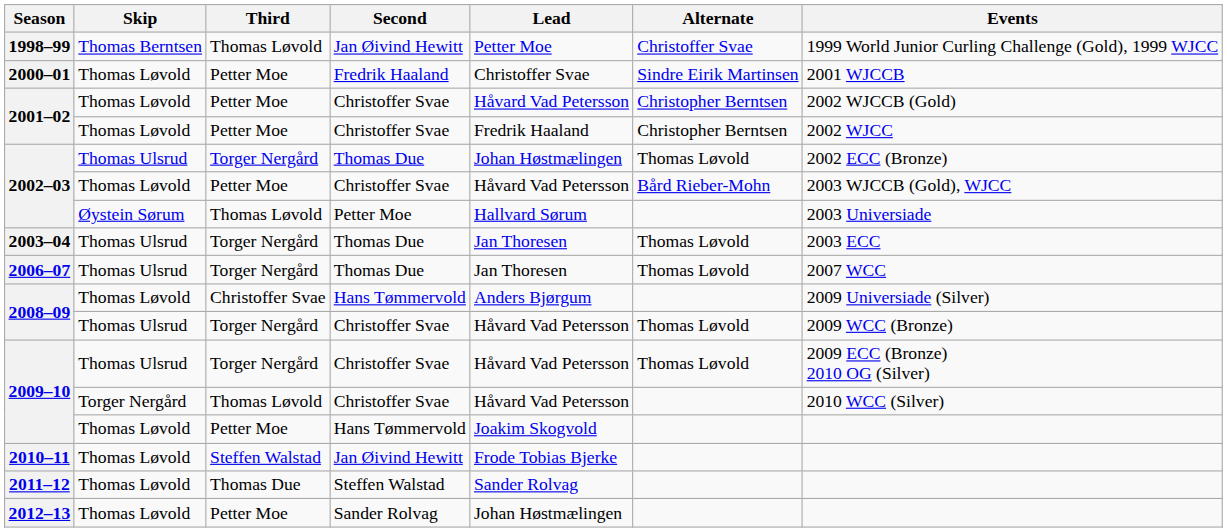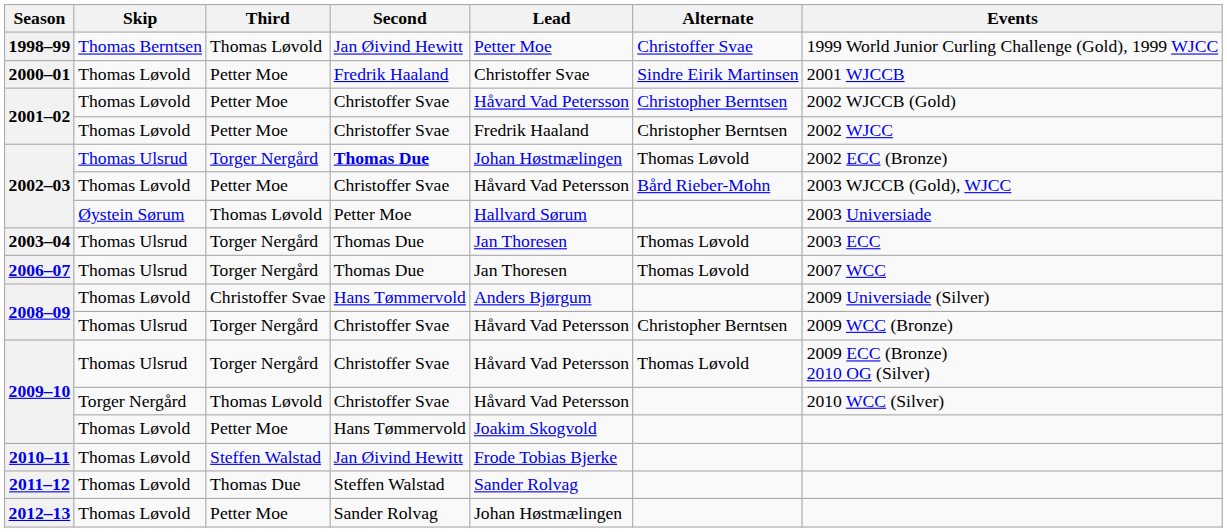 <table class="wikitable">
 <tr>
 <th scope="col">Season</th>
 <th scope="col">Skip</th>
 <th scope="col">Third</th>
 <th scope="col">Second</th>
 <th scope="col">Lead</th>
 <th scope="col">Alternate</th>
 <th scope="col">Events</th>
 </tr>
 <tr>
 <th scope="row">1998–99</th>
 <td><a href='#'>Thomas Berntsen</a></td>
 <td>Thomas Løvold</td>
 <td><a href='#'>Jan Øivind Hewitt</a></td>
 <td><a href='#'>Petter Moe</a></td>
 <td><a href='#'>Christoffer Svae</a></td>
 <td>1999 World Junior Curling Challenge (Gold), 1999 <a href='#'>WJCC</a></td>
 </tr>
 <tr>
 <th scope="row">2000–01</th>
 <td>Thomas Løvold</td>
 <td>Petter Moe</td>
 <td><a href='#'>Fredrik Haaland</a></td>
 <td>Christoffer Svae</td>
 <td><a href='#'>Sindre Eirik Martinsen</a></td>
 <td>2001 <a href='#'>WJCCB</a></td>
 </tr>
 <tr>
 <th scope="row" rowspan=2>2001–02</th>
 <td>Thomas Løvold</td>
 <td>Petter Moe</td>
 <td>Christoffer Svae</td>
 <td><a href='#'>Håvard Vad Petersson</a></td>
 <td><a href='#'>Christopher Berntsen</a></td>
 <td>2002 WJCCB (Gold)</td>
 </tr>
 <tr>
 <td>Thomas Løvold</td>
 <td>Petter Moe</td>
 <td>Christoffer Svae</td>
 <td>Fredrik Haaland</td>
 <td>Christopher Berntsen</td>
 <td>2002 <a href='#'>WJCC</a></td>
 </tr>
 <tr>
 <th scope="row" rowspan=3>2002–03</th>
 <td><a href='#'>Thomas Ulsrud</a></td>
 <td><a href='#'>Torger Nergård</a></td>
-<td><a href='#'>Thomas Due</a></td>
+<td><strong><a href='#'>Thomas Due</a></strong></td>
 <td><a href='#'>Johan Høstmælingen</a></td>
 <td>Thomas Løvold</td>
 <td>2002 <a href='#'>ECC</a> (Bronze)</td>
 </tr>
 <tr>
 <td>Thomas Løvold</td>
 <td>Petter Moe</td>
 <td>Christoffer Svae</td>
 <td>Håvard Vad Petersson</td>
 <td><a href='#'>Bård Rieber-Mohn</a></td>
 <td>2003 WJCCB (Gold), <a href='#'>WJCC</a></td>
 </tr>
 <tr>
 <td><a href='#'>Øystein Sørum</a></td>
 <td>Thomas Løvold</td>
 <td>Petter Moe</td>
 <td><a href='#'>Hallvard Sørum</a></td>
 <td></td>
 <td>2003 <a href='#'>Universiade</a></td>
 </tr>
 <tr>
 <th scope="row">2003–04</th>
 <td>Thomas Ulsrud</td>
 <td>Torger Nergård</td>
 <td>Thomas Due</td>
 <td><a href='#'>Jan Thoresen</a></td>
 <td>Thomas Løvold</td>
 <td>2003 <a href='#'>ECC</a></td>
 </tr>
 <tr>
 <th scope="row"><a href='#'>2006–07</a></th>
 <td>Thomas Ulsrud</td>
 <td>Torger Nergård</td>
 <td>Thomas Due</td>
 <td>Jan Thoresen</td>
 <td>Thomas Løvold</td>
 <td>2007 <a href='#'>WCC</a></td>
 </tr>
 <tr>
 <th scope="row" rowspan=2><a href='#'>2008–09</a></th>
 <td>Thomas Løvold</td>
 <td>Christoffer Svae</td>
 <td><a href='#'>Hans Tømmervold</a></td>
 <td><a href='#'>Anders Bjørgum</a></td>
 <td></td>
 <td>2009 <a href='#'>Universiade</a> (Silver)</td>
 </tr>
 <tr>
 <td>Thomas Ulsrud</td>
 <td>Torger Nergård</td>
 <td>Christoffer Svae</td>
 <td>Håvard Vad Petersson</td>
-<td>Thomas Løvold</td>
+<td>Christopher Berntsen</td>
 <td>2009 <a href='#'>WCC</a> (Bronze)</td>
 </tr>
 <tr>
 <th scope="row" rowspan=3><a href='#'>2009–10</a></th>
 <td>Thomas Ulsrud</td>
 <td>Torger Nergård</td>
 <td>Christoffer Svae</td>
 <td>Håvard Vad Petersson</td>
 <td>Thomas Løvold</td>
 <td>2009 <a href='#'>ECC</a> (Bronze)<br><a href='#'>2010 OG</a> (Silver)</td>
 </tr>
 <tr>
 <td>Torger Nergård</td>
 <td>Thomas Løvold</td>
 <td>Christoffer Svae</td>
 <td>Håvard Vad Petersson</td>
 <td></td>
 <td>2010 <a href='#'>WCC</a> (Silver)</td>
 </tr>
 <tr>
 <td>Thomas Løvold</td>
 <td>Petter Moe</td>
 <td>Hans Tømmervold</td>
 <td><a href='#'>Joakim Skogvold</a></td>
 <td></td>
 <td></td>
 </tr>
 <tr>
 <th scope="row"><a href='#'>2010–11</a></th>
 <td>Thomas Løvold</td>
 <td><a href='#'>Steffen Walstad</a></td>
 <td><a href='#'>Jan Øivind Hewitt</a></td>
 <td><a href='#'>Frode Tobias Bjerke</a></td>
 <td></td>
 <td></td>
 </tr>
 <tr>
 <th scope="row"><a href='#'>2011–12</a></th>
 <td>Thomas Løvold</td>
 <td>Thomas Due</td>
 <td>Steffen Walstad</td>
 <td><a href='#'>Sander Rolvag</a></td>
 <td></td>
 <td></td>
 </tr>
 <tr>
 <th scope="row"><a href='#'>2012–13</a></th>
 <td>Thomas Løvold</td>
 <td>Petter Moe</td>
 <td>Sander Rolvag</td>
 <td>Johan Høstmælingen</td>
 <td></td>
 <td></td>
 </tr>
 </table>
